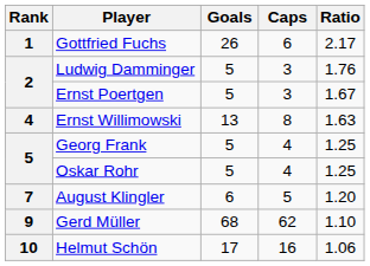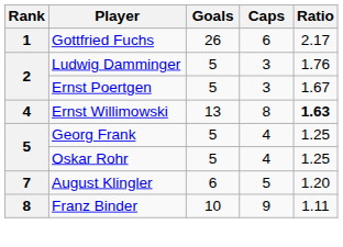 <table class="wikitable sortable nowrap" style="text-align:center">
 <tr>
 <th>Rank</th>
 <th width="140">Player</th>
 <th width="50">Goals</th>
 <th width="50">Caps</th>
 <th>Ratio</th>
 </tr>
 <tr>
 <th>1</th>
 <td style="text-align:left"><a href='#'>Gottfried Fuchs</a></td>
 <td>26</td>
 <td>6</td>
 <td>2.17</td>
 </tr>
 <tr>
 <th rowspan="2">2</th>
 <td style="text-align:left"><a href='#'>Ludwig Damminger</a></td>
 <td>5</td>
 <td>3</td>
 <td>1.76</td>
 </tr>
 <tr>
 <td style="text-align:left"><a href='#'>Ernst Poertgen</a></td>
 <td>5</td>
 <td>3</td>
 <td>1.67</td>
 </tr>
 <tr>
 <th>4</th>
 <td style="text-align:left"><a href='#'>Ernst Willimowski</a></td>
 <td>13</td>
 <td>8</td>
-<td>1.63</td>
+<td><strong>1.63</strong></td>
 </tr>
 <tr>
 <th rowspan="2">5</th>
 <td style="text-align:left"><a href='#'>Georg Frank</a></td>
 <td>5</td>
 <td>4</td>
 <td>1.25</td>
 </tr>
 <tr>
 <td style="text-align:left"><a href='#'>Oskar Rohr</a></td>
 <td>5</td>
 <td>4</td>
 <td>1.25</td>
 </tr>
 <tr>
 <th>7</th>
 <td style="text-align:left"><a href='#'>August Klingler</a></td>
 <td>6</td>
 <td>5</td>
 <td>1.20</td>
 </tr>
 <tr>
-<th>9</th>
-<td style="text-align:left"><a href='#'>Gerd Müller</a></td>
-<td>68</td>
-<td>62</td>
-<td>1.10</td>
-</tr>
-<tr>
-<th>10</th>
-<td style="text-align:left"><a href='#'>Helmut Schön</a></td>
-<td>17</td>
-<td>16</td>
-<td>1.06</td>
+<th>8</th>
+<td style="text-align:left"><a href='#'>Franz Binder</a></td>
+<td>10</td>
+<td>9</td>
+<td>1.11</td>
 </tr>
 </table>
